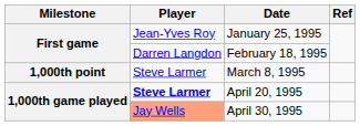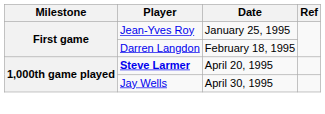 <table class="wikitable">
 <tr>
 <th scope="col">Milestone</th>
 <th scope="col">Player</th>
 <th scope="col">Date</th>
 <th scope="col">Ref</th>
 </tr>
 <tr>
 <th rowspan=2>First game</th>
 <td><a href='#'>Jean-Yves Roy</a></td>
 <td>January 25, 1995</td>
 <td rowspan=2></td>
 </tr>
 <tr>
 <td><a href='#'>Darren Langdon</a></td>
 <td>February 18, 1995</td>
 </tr>
 <tr>
-<th>1,000th point</th>
-<td><a href='#'>Steve Larmer</a></td>
-<td>March 8, 1995</td>
-<td></td>
-</tr>
-<tr>
 <th rowspan="2">1,000th game played</th>
 <td><strong><a href='#'>Steve Larmer</a></strong></td>
 <td>April 20, 1995</td>
 <td></td>
 </tr>
 <tr>
-<td style="background: lightsalmon;"><a href='#'>Jay Wells</a></td>
+<td><a href='#'>Jay Wells</a></td>
 <td>April 30, 1995</td>
 <td></td>
 </tr>
 </table>
